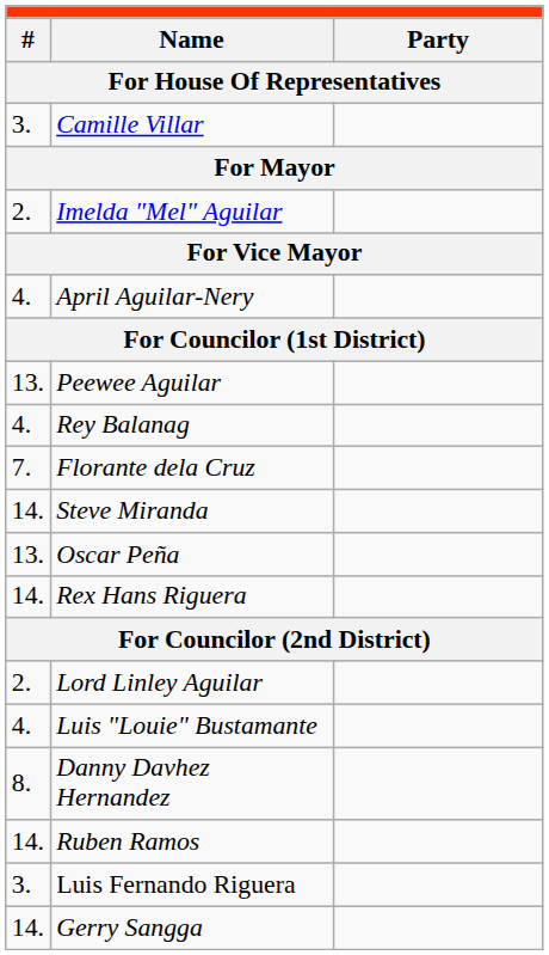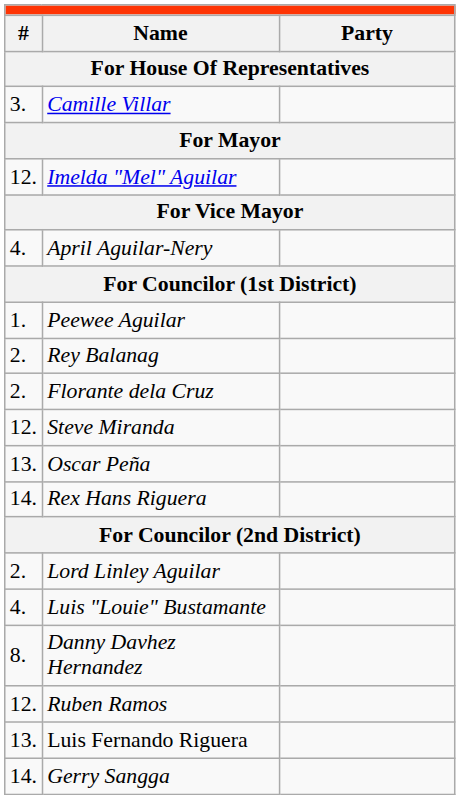 <table class=wikitable style="font-size:90%">
 <tr>
 <td colspan=4 bgcolor=#fe3404></td>
 </tr>
 <tr>
 <th>#</th>
 <th width=150px>Name</th>
 <th colspan=2 width=110px>Party</th>
 </tr>
 <tr>
 <th colspan=5>For House Of Representatives</th>
 </tr>
 <tr>
 <td>3.</td>
 <td><em><a href='#'>Camille Villar</a></em></td>
 <td></td>
 </tr>
 <tr>
 <th colspan=5>For Mayor</th>
 </tr>
 <tr>
-<td>2.</td>
+<td>12.</td>
 <td><em><a href='#'>Imelda "Mel" Aguilar</a></em></td>
 <td></td>
 </tr>
 <tr>
 <th colspan=5>For Vice Mayor</th>
 </tr>
 <tr>
 <td>4.</td>
 <td><em>April Aguilar-Nery</em></td>
 <td></td>
 </tr>
 <tr>
 <th colspan=5>For Councilor (1st District)</th>
 </tr>
 <tr>
-<td>13.</td>
+<td>1.</td>
 <td><em>Peewee Aguilar</em></td>
 <td></td>
 </tr>
 <tr>
-<td>4.</td>
+<td>2.</td>
 <td><em>Rey Balanag</em></td>
 <td></td>
 </tr>
 <tr>
-<td>7.</td>
+<td>2.</td>
 <td><em>Florante dela Cruz</em></td>
 <td></td>
 </tr>
 <tr>
-<td>14.</td>
+<td>12.</td>
 <td><em>Steve Miranda</em></td>
 <td></td>
 </tr>
 <tr>
 <td>13.</td>
 <td><em>Oscar Peña</em></td>
 <td></td>
 </tr>
 <tr>
 <td>14.</td>
 <td><em>Rex Hans Riguera</em></td>
 <td></td>
 </tr>
 <tr>
 <th colspan=5>For Councilor (2nd District)</th>
 </tr>
 <tr>
 <td>2.</td>
 <td><em>Lord Linley Aguilar</em></td>
 <td></td>
 </tr>
 <tr>
 <td>4.</td>
 <td><em>Luis "Louie" Bustamante</em></td>
 <td></td>
 </tr>
 <tr>
 <td>8.</td>
 <td><em>Danny Davhez Hernandez</em></td>
 <td></td>
 </tr>
 <tr>
-<td>14.</td>
+<td>12.</td>
 <td><em>Ruben Ramos</em></td>
 <td></td>
 </tr>
 <tr>
-<td>3.</td>
+<td>13.</td>
 <td>Luis Fernando Riguera</td>
 <td></td>
 </tr>
 <tr>
 <td>14.</td>
 <td><em>Gerry Sangga</em></td>
 <td></td>
 </tr>
 </table>
